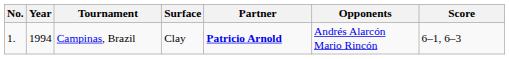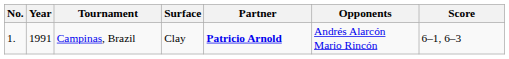 <table class="sortable wikitable" style=font-size:97%>
 <tr>
 <th>No.</th>
 <th style="width:30px">Year</th>
 <th style="width:140px">Tournament</th>
 <th style="width:50px">Surface</th>
 <th style="width:140px">Partner</th>
 <th style="width:140px">Opponents</th>
 <th style="width:110px" class="unsortable">Score</th>
 </tr>
 <tr>
 <td>1.</td>
-<td>1994</td>
+<td>1991</td>
 <td><a href='#'>Campinas</a>, Brazil</td>
 <td>Clay</td>
 <td><strong> <a href='#'>Patricio Arnold</a></strong></td>
 <td> <a href='#'>Andrés Alarcón</a> <br> <a href='#'>Mario Rincón</a></td>
 <td>6–1, 6–3</td>
 </tr>
 </table>
